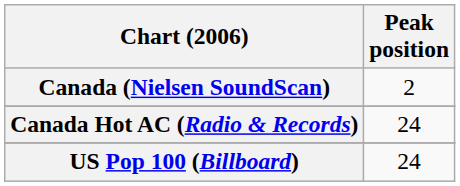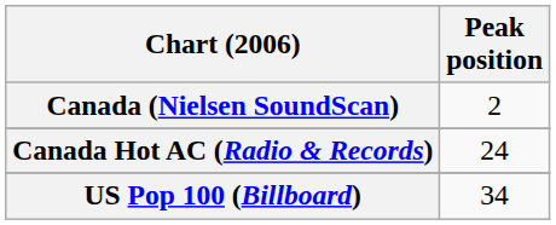 <table class="wikitable sortable plainrowheaders" style="text-align:center">
 <tr>
 <th>Chart (2006)</th>
 <th>Peak<br>position</th>
 </tr>
 <tr>
 <th scope="row">Canada (<a href='#'>Nielsen SoundScan</a>)</th>
 <td>2</td>
 </tr>
 <tr>
 </tr>
 <tr>
 <th scope="row">Canada Hot AC (<em><a href='#'>Radio & Records</a></em>)</th>
 <td>24</td>
 </tr>
 <tr>
 </tr>
 <tr>
 </tr>
 <tr>
 </tr>
 <tr>
 </tr>
 <tr>
 </tr>
 <tr>
 <th scope="row">US <a href='#'>Pop 100</a> (<em><a href='#'>Billboard</a></em>)</th>
-<td>24</td>
+<td>34</td>
 </tr>
 </table>
